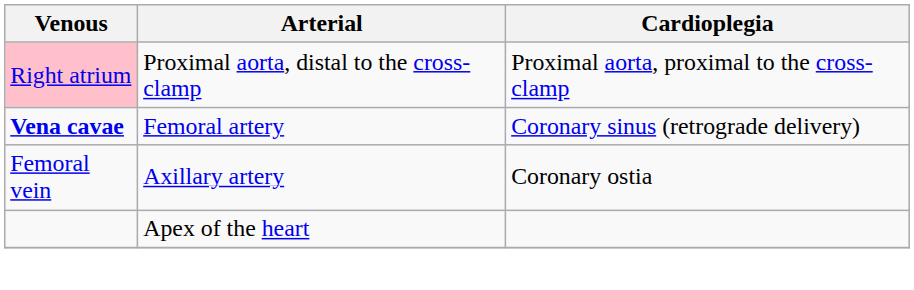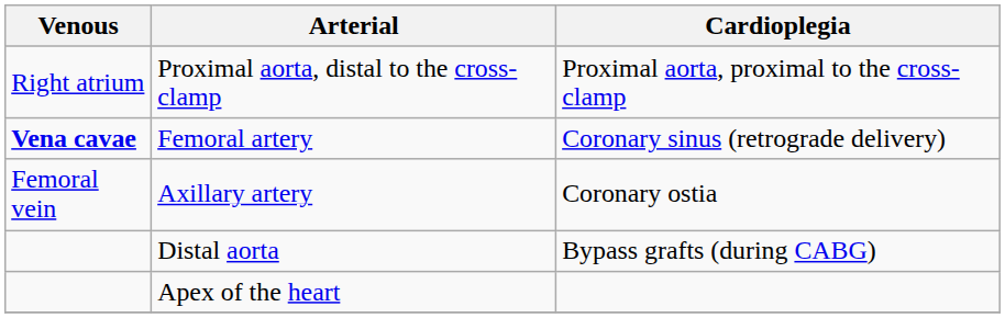 <table class="wikitable">
 <tr>
 <th>Venous</th>
 <th>Arterial</th>
 <th>Cardioplegia</th>
 </tr>
 <tr>
-<td style="background: pink;"><a href='#'>Right atrium</a></td>
+<td><a href='#'>Right atrium</a></td>
 <td>Proximal <a href='#'>aorta</a>, distal to the <a href='#'>cross-clamp</a></td>
 <td>Proximal <a href='#'>aorta</a>, proximal to the <a href='#'>cross-clamp</a></td>
 </tr>
 <tr>
 <td><strong><a href='#'>Vena cavae</a></strong></td>
 <td><a href='#'>Femoral artery</a></td>
 <td><a href='#'>Coronary sinus</a> (retrograde delivery)</td>
 </tr>
 <tr>
 <td><a href='#'>Femoral vein</a></td>
 <td><a href='#'>Axillary artery</a></td>
 <td>Coronary ostia</td>
 </tr>
 <tr>
 <td></td>
+<td>Distal <a href='#'>aorta</a></td>
+<td>Bypass grafts (during <a href='#'>CABG</a>)</td>
+</tr>
+<tr>
+<td></td>
 <td>Apex of the <a href='#'>heart</a></td>
 <td></td>
 </tr>
 <tr>
 </tr>
 </table>
